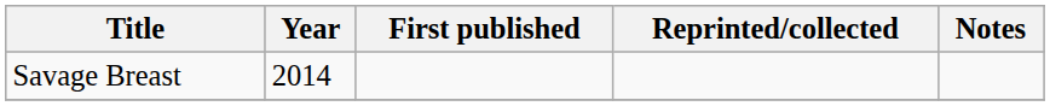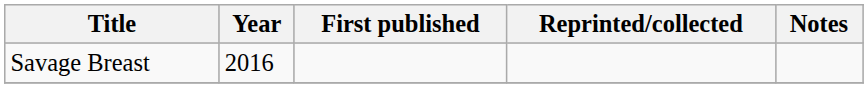 <table class='wikitable sortable' width='90%'>
 <tr>
 <th width=25%>Title</th>
 <th>Year</th>
 <th>First published</th>
 <th>Reprinted/collected</th>
 <th>Notes</th>
 </tr>
 <tr>
 <td>Savage Breast</td>
-<td>2014</td>
+<td>2016</td>
 <td></td>
 <td></td>
 <td></td>
 </tr>
 <tr>
 </tr>
 </table>
